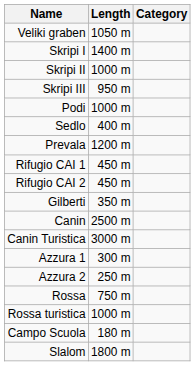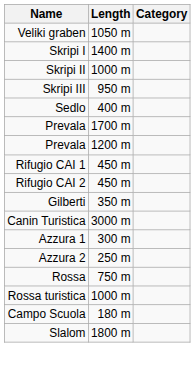 <table class="wikitable" style="font-size:95%;">
 <tr>
 <th>Name</th>
 <th>Length</th>
 <th>Category</th>
 </tr>
 <tr align=right>
 <td>Veliki graben </td>
 <td>1050 m</td>
 <td></td>
 </tr>
 <tr align=right>
 <td>Skripi I </td>
 <td>1400 m</td>
 <td></td>
 </tr>
 <tr align=right>
 <td>Skripi II </td>
 <td>1000 m</td>
 <td></td>
 </tr>
 <tr align=right>
 <td>Skripi III </td>
 <td>950 m</td>
 <td></td>
 </tr>
 <tr align=right>
-<td>Podi </td>
-<td>1000 m</td>
+<td>Sedlo </td>
+<td>400 m</td>
 <td></td>
 </tr>
 <tr align=right>
-<td>Sedlo </td>
-<td>400 m</td>
+<td>Prevala </td>
+<td>1700 m</td>
 <td></td>
 </tr>
 <tr align=right>
 <td>Prevala </td>
 <td>1200 m</td>
 <td></td>
 </tr>
 <tr align=right>
 <td>Rifugio CAI 1 </td>
 <td>450 m</td>
 <td></td>
 </tr>
 <tr align=right>
 <td>Rifugio CAI 2 </td>
 <td>450 m</td>
 <td></td>
 </tr>
 <tr align=right>
 <td>Gilberti </td>
 <td>350 m</td>
-<td></td>
-</tr>
-<tr align=right>
-<td>Canin </td>
-<td>2500 m</td>
 <td></td>
 </tr>
 <tr align=right>
 <td>Canin Turistica </td>
 <td>3000 m</td>
 <td></td>
 </tr>
 <tr align=right>
 <td>Azzura 1 </td>
 <td>300 m</td>
 <td></td>
 </tr>
 <tr align=right>
 <td>Azzura 2 </td>
 <td>250 m</td>
 <td></td>
 </tr>
 <tr align=right>
 <td>Rossa </td>
 <td>750 m</td>
 <td></td>
 </tr>
 <tr align=right>
 <td>Rossa turistica </td>
 <td>1000 m</td>
 <td></td>
 </tr>
 <tr align=right>
 <td>Campo Scuola </td>
 <td>180 m</td>
 <td></td>
 </tr>
 <tr align=right>
 <td>Slalom </td>
 <td>1800 m</td>
 <td></td>
 </tr>
 </table>
